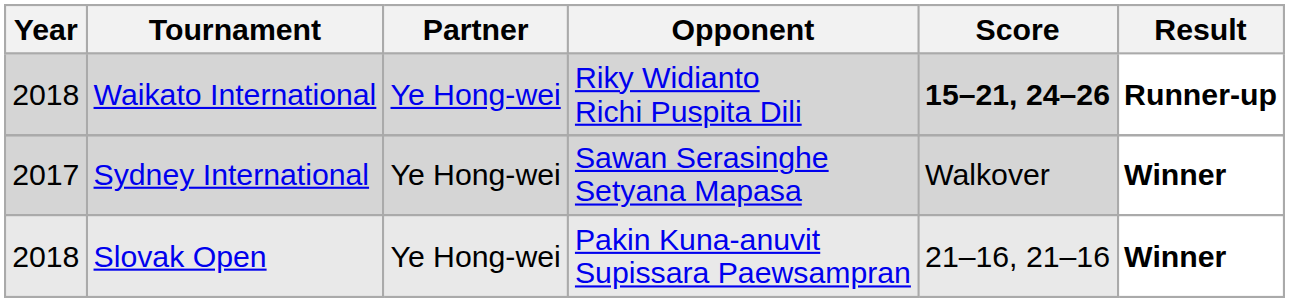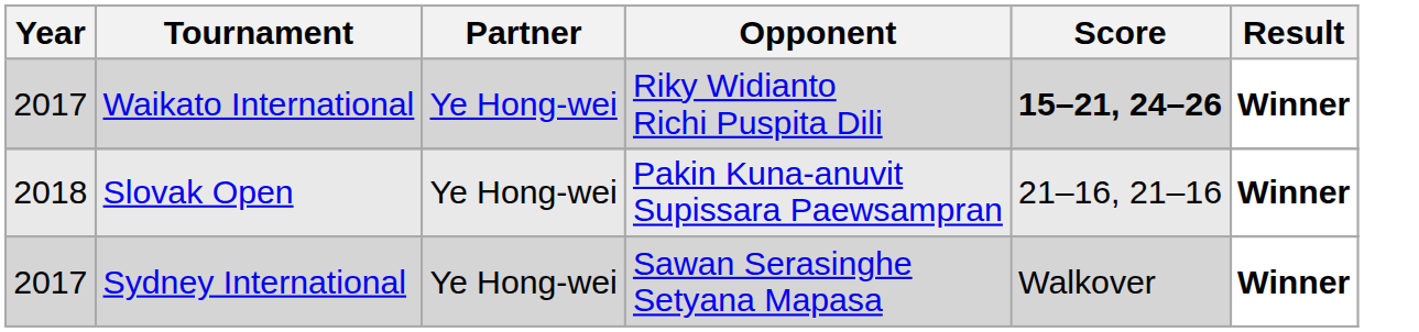 <table class="sortable wikitable" style="font-size: 90%;">
 <tr>
 <th>Year</th>
 <th>Tournament</th>
 <th>Partner</th>
 <th>Opponent</th>
 <th>Score</th>
 <th>Result</th>
 </tr>
 <tr bgcolor="#D5D5D5">
-<td align="center">2018</td>
+<td align="center">2017</td>
 <td align="left"><a href='#'>Waikato International</a></td>
 <td align="left"> <a href='#'>Ye Hong-wei</a></td>
 <td align="left"> <a href='#'>Riky Widianto</a><br> <a href='#'>Richi Puspita Dili</a></td>
 <td align="left"><strong>15–21, 24–26</strong></td>
-<td bgcolor="#FFFFFF"> <strong>Runner-up</strong></td>
-</tr>
-<tr>
-</tr>
-<tr bgcolor="#D5D5D5">
-<td align="center">2017</td>
-<td align="left"><a href='#'>Sydney International</a></td>
-<td align="left"> Ye Hong-wei</td>
-<td align="left"> <a href='#'>Sawan Serasinghe</a><br> <a href='#'>Setyana Mapasa</a></td>
-<td align="left">Walkover</td>
 <td bgcolor="#FFFFFF"> <strong>Winner</strong></td>
 </tr>
 <tr>
 </tr>
 <tr bgcolor="#E9E9E9">
 <td align="center">2018</td>
 <td align="left"><a href='#'>Slovak Open</a></td>
 <td align="left"> Ye Hong-wei</td>
 <td align="left"> <a href='#'>Pakin Kuna-anuvit</a><br> <a href='#'>Supissara Paewsampran</a></td>
 <td align="left">21–16, 21–16</td>
 <td bgcolor="#FFFFFF"> <strong>Winner</strong></td>
 </tr>
+<tr>
+</tr>
+<tr bgcolor="#D5D5D5">
+<td align="center">2017</td>
+<td align="left"><a href='#'>Sydney International</a></td>
+<td align="left"> Ye Hong-wei</td>
+<td align="left"> <a href='#'>Sawan Serasinghe</a><br> <a href='#'>Setyana Mapasa</a></td>
+<td align="left">Walkover</td>
+<td bgcolor="#FFFFFF"> <strong>Winner</strong></td>
+</tr>
 </table>
